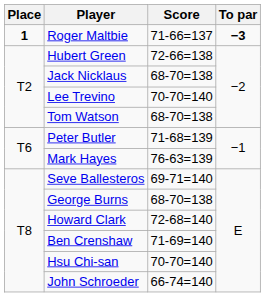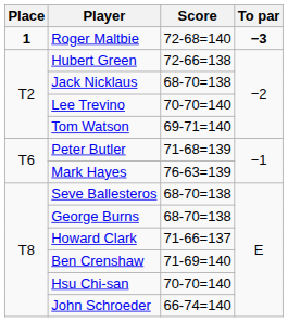 <table class="wikitable">
 <tr>
 <th>Place</th>
 <th>Player</th>
 <th>Score</th>
 <th>To par</th>
 </tr>
 <tr>
 <td align=center><strong>1</strong></td>
 <td> <a href='#'>Roger Maltbie</a></td>
-<td align=center>71-66=137</td>
+<td align=center>72-68=140</td>
 <td align=center><strong>−3</strong></td>
 </tr>
 <tr>
 <td rowspan="4" align=center>T2</td>
 <td> <a href='#'>Hubert Green</a></td>
 <td align=center>72-66=138</td>
 <td rowspan="4" align=center>−2</td>
 </tr>
 <tr>
 <td> <a href='#'>Jack Nicklaus</a></td>
 <td align=center>68-70=138</td>
 </tr>
 <tr>
 <td> <a href='#'>Lee Trevino</a></td>
 <td align=center>70-70=140</td>
 </tr>
 <tr>
 <td> <a href='#'>Tom Watson</a></td>
-<td align=center>68-70=138</td>
+<td align=center>69-71=140</td>
 </tr>
 <tr>
 <td rowspan="2" align=center>T6</td>
 <td> <a href='#'>Peter Butler</a></td>
 <td align=center>71-68=139</td>
 <td rowspan="2" align=center>−1</td>
 </tr>
 <tr>
 <td> <a href='#'>Mark Hayes</a></td>
 <td align=center>76-63=139</td>
 </tr>
 <tr>
 <td rowspan="6" align=center>T8</td>
 <td> <a href='#'>Seve Ballesteros</a></td>
-<td align=center>69-71=140</td>
+<td align=center>68-70=138</td>
 <td rowspan="6" align=center>E</td>
 </tr>
 <tr>
 <td> <a href='#'>George Burns</a></td>
 <td align=center>68-70=138</td>
 </tr>
 <tr>
 <td> <a href='#'>Howard Clark</a></td>
-<td align=center>72-68=140</td>
+<td align=center>71-66=137</td>
 </tr>
 <tr>
 <td> <a href='#'>Ben Crenshaw</a></td>
 <td align=center>71-69=140</td>
 </tr>
 <tr>
 <td> <a href='#'>Hsu Chi-san</a></td>
 <td align=center>70-70=140</td>
 </tr>
 <tr>
 <td> <a href='#'>John Schroeder</a></td>
 <td align=center>66-74=140</td>
 </tr>
 </table>
